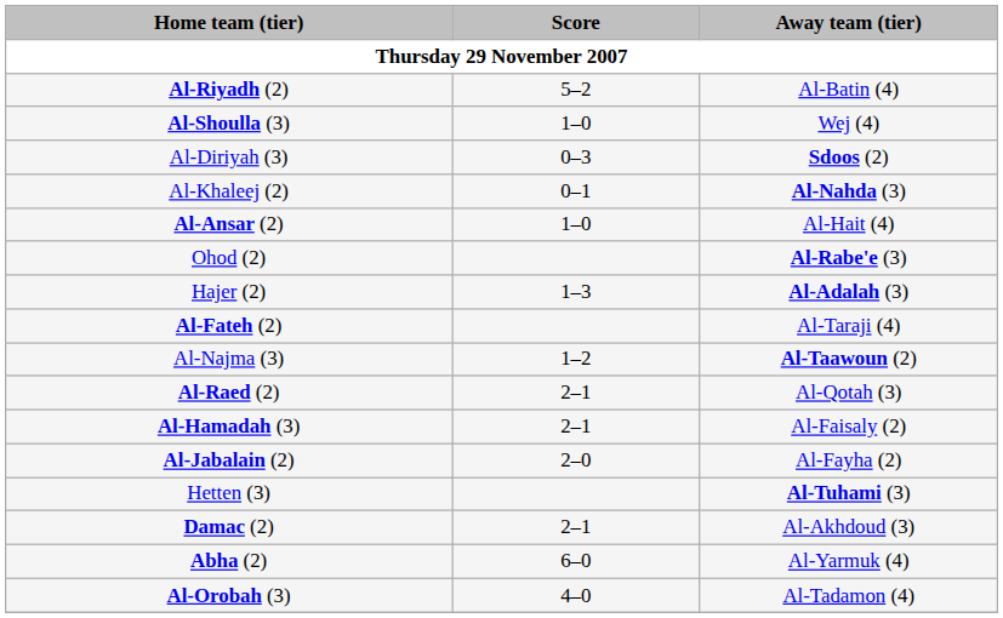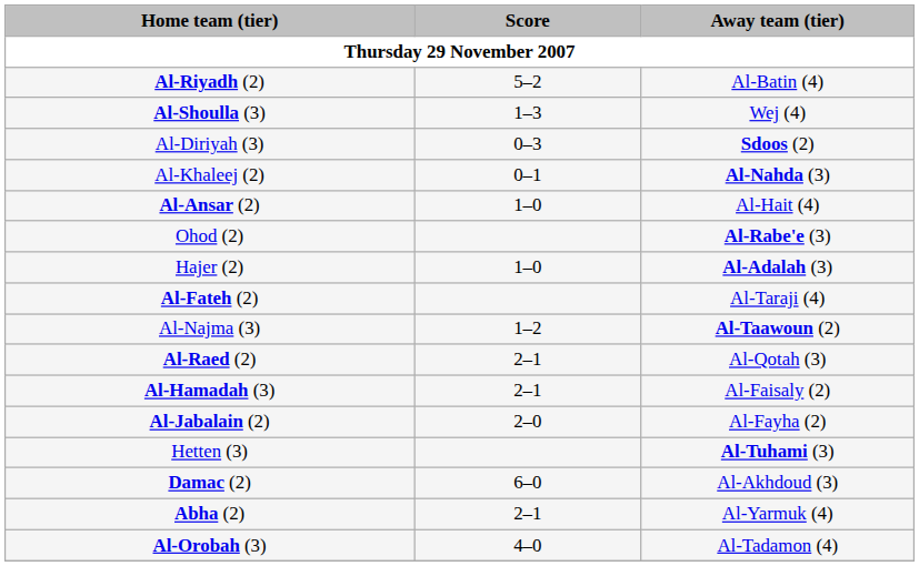 <table class="wikitable" style="width: 700px; background:WhiteSmoke; text-align:center; font-size:90%">
 <tr>
 <td scope="col" style="width: 45%; background:silver;"><strong>Home team (tier)</strong></td>
 <td scope="col" style="width: 25%; background:silver;"><strong>Score</strong></td>
 <td scope="col" style="width: 45%; background:silver;"><strong>Away team (tier)</strong></td>
 </tr>
 <tr>
 <td colspan="5" style= background:White><strong>Thursday 29 November 2007</strong></td>
 </tr>
 <tr>
 <td><strong><a href='#'>Al-Riyadh</a></strong> (2)</td>
 <td>5–2 </td>
 <td><a href='#'>Al-Batin</a> (4)</td>
 </tr>
 <tr>
 <td><strong><a href='#'>Al-Shoulla</a></strong> (3)</td>
-<td>1–0</td>
+<td>1–3</td>
 <td><a href='#'>Wej</a> (4)</td>
 </tr>
 <tr>
 <td><a href='#'>Al-Diriyah</a> (3)</td>
 <td>0–3</td>
 <td><strong><a href='#'>Sdoos</a></strong> (2)</td>
 </tr>
 <tr>
 <td><a href='#'>Al-Khaleej</a> (2)</td>
 <td>0–1</td>
 <td><strong><a href='#'>Al-Nahda</a></strong> (3)</td>
 </tr>
 <tr>
 <td><strong><a href='#'>Al-Ansar</a></strong> (2)</td>
 <td>1–0</td>
 <td><a href='#'>Al-Hait</a> (4)</td>
 </tr>
 <tr>
 <td><a href='#'>Ohod</a> (2)</td>
 <td></td>
 <td><strong><a href='#'>Al-Rabe'e</a></strong> (3)</td>
 </tr>
 <tr>
 <td><a href='#'>Hajer</a> (2)</td>
-<td>1–3</td>
+<td>1–0</td>
 <td><strong><a href='#'>Al-Adalah</a></strong> (3)</td>
 </tr>
 <tr>
 <td><strong><a href='#'>Al-Fateh</a></strong> (2)</td>
 <td></td>
 <td><a href='#'>Al-Taraji</a> (4)</td>
 </tr>
 <tr>
 <td><a href='#'>Al-Najma</a> (3)</td>
 <td>1–2</td>
 <td><strong><a href='#'>Al-Taawoun</a></strong> (2)</td>
 </tr>
 <tr>
 <td><strong><a href='#'>Al-Raed</a></strong> (2)</td>
 <td>2–1 </td>
 <td><a href='#'>Al-Qotah</a> (3)</td>
 </tr>
 <tr>
 <td><strong><a href='#'>Al-Hamadah</a></strong> (3)</td>
 <td>2–1</td>
 <td><a href='#'>Al-Faisaly</a> (2)</td>
 </tr>
 <tr>
 <td><strong><a href='#'>Al-Jabalain</a></strong> (2)</td>
 <td>2–0</td>
 <td><a href='#'>Al-Fayha</a> (2)</td>
 </tr>
 <tr>
 <td><a href='#'>Hetten</a> (3)</td>
 <td></td>
 <td><strong><a href='#'>Al-Tuhami</a></strong> (3)</td>
 </tr>
 <tr>
 <td><strong><a href='#'>Damac</a></strong> (2)</td>
-<td>2–1</td>
+<td>6–0</td>
 <td><a href='#'>Al-Akhdoud</a> (3)</td>
 </tr>
 <tr>
 <td><strong><a href='#'>Abha</a></strong> (2)</td>
-<td>6–0</td>
+<td>2–1</td>
 <td><a href='#'>Al-Yarmuk</a> (4)</td>
 </tr>
 <tr>
 <td><strong><a href='#'>Al-Orobah</a></strong> (3)</td>
 <td>4–0</td>
 <td><a href='#'>Al-Tadamon</a> (4)</td>
 </tr>
 <tr>
 </tr>
 </table>
